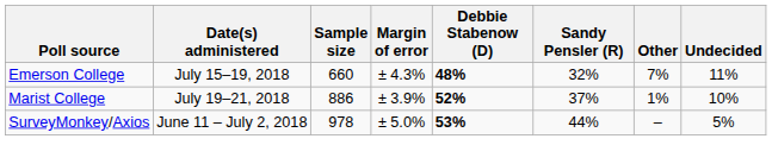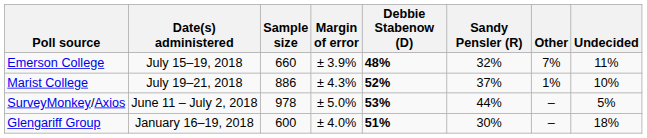 <table class="wikitable">
 <tr valign=bottom>
 <th>Poll source</th>
 <th>Date(s)<br>administered</th>
 <th>Sample<br>size</th>
 <th>Margin<br>of error</th>
 <th style="width:100px;">Debbie<br>Stabenow (D)</th>
 <th style="width:100px;">Sandy<br>Pensler (R)</th>
 <th>Other</th>
 <th>Undecided</th>
 </tr>
 <tr>
 <td><a href='#'>Emerson College</a></td>
 <td align=center>July 15–19, 2018</td>
 <td align=center>660</td>
-<td align=center>± 4.3%</td>
+<td align=center>± 3.9%</td>
 <td><strong>48%</strong></td>
 <td align=center>32%</td>
 <td align=center>7%</td>
 <td align=center>11%</td>
 </tr>
 <tr>
 <td><a href='#'>Marist College</a></td>
 <td align=center>July 19–21, 2018</td>
 <td align=center>886</td>
-<td align=center>± 3.9%</td>
+<td align=center>± 4.3%</td>
 <td><strong>52%</strong></td>
 <td align=center>37%</td>
 <td align=center>1%</td>
 <td align=center>10%</td>
 </tr>
 <tr>
 <td><a href='#'>SurveyMonkey</a>/<a href='#'>Axios</a></td>
 <td align=center>June 11 – July 2, 2018</td>
 <td align=center>978</td>
 <td align=center>± 5.0%</td>
 <td><strong>53%</strong></td>
 <td align=center>44%</td>
 <td align=center>–</td>
 <td align=center>5%</td>
 </tr>
+<tr>
+<td><a href='#'>Glengariff Group</a></td>
+<td align=center>January 16–19, 2018</td>
+<td align=center>600</td>
+<td align=center>± 4.0%</td>
+<td><strong>51%</strong></td>
+<td align=center>30%</td>
+<td align=center>–</td>
+<td align=center>18%</td>
+</tr>
 </table>
